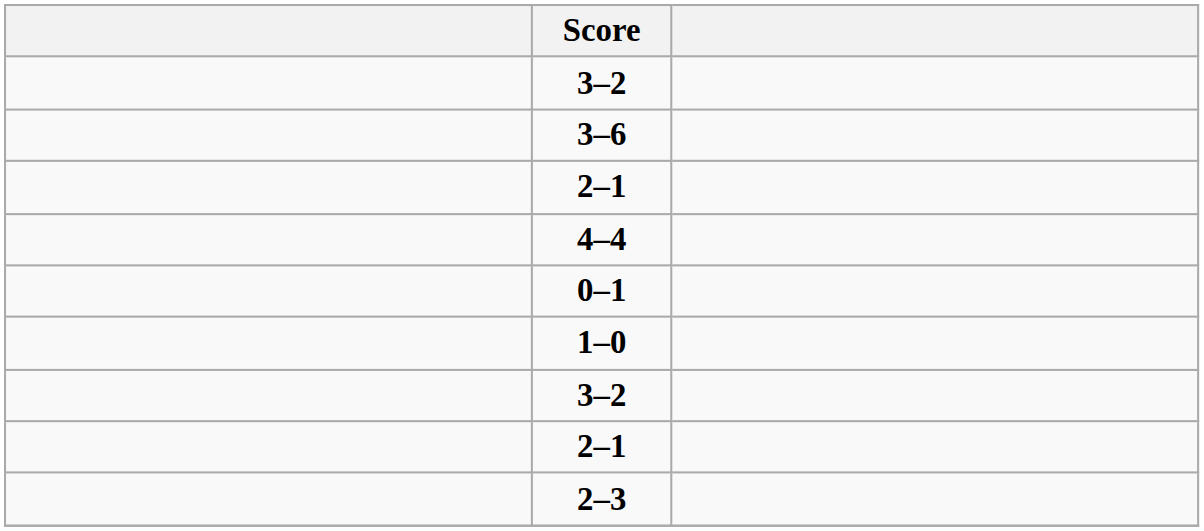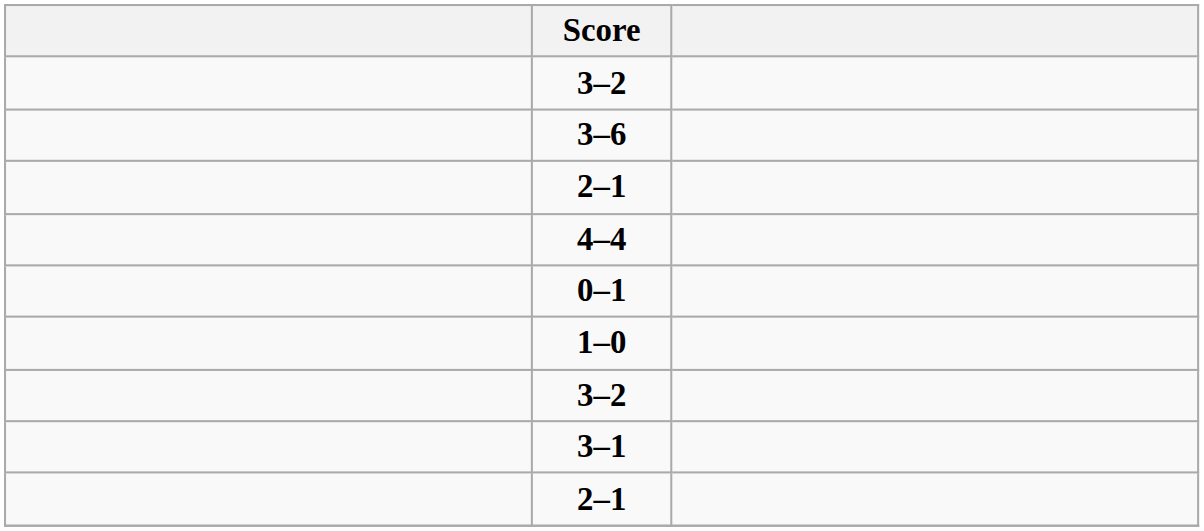 <table class="wikitable" style="text-align: center; font-size:100% ">
 <tr>
 <th align="right" width="250"></th>
 <th width="60">Score</th>
 <th align="left" width="250"></th>
 </tr>
 <tr>
 <td align=left><strong></strong></td>
 <td align=center><strong>3–2</strong></td>
 <td align=left></td>
 </tr>
 <tr>
 <td align=left></td>
 <td align=center><strong>3–6</strong></td>
 <td align=left><strong></strong></td>
 </tr>
 <tr>
 <td align=left><strong></strong></td>
 <td align=center><strong>2–1</strong></td>
 <td align=left></td>
 </tr>
 <tr>
 <td align=left></td>
 <td align=center><strong>4–4</strong></td>
 <td align=left></td>
 </tr>
 <tr>
 <td align=left></td>
 <td align=center><strong>0–1</strong></td>
 <td align=left><strong></strong></td>
 </tr>
 <tr>
 <td align=left><strong></strong></td>
 <td align=center><strong>1–0</strong></td>
 <td align=left></td>
 </tr>
 <tr>
 <td align=left><strong></strong></td>
 <td align=center><strong>3–2</strong></td>
 <td align=left></td>
 </tr>
 <tr>
 <td align=left><strong></strong></td>
+<td align=center><strong>3–1</strong></td>
+<td align=left></td>
+</tr>
+<tr>
+<td align=left><strong></strong></td>
 <td align=center><strong>2–1</strong></td>
 <td align=left></td>
 </tr>
 <tr>
-<td align=left></td>
-<td align=center><strong>2–3</strong></td>
-<td align=left><strong></strong></td>
-</tr>
-<tr>
 </tr>
 </table>
